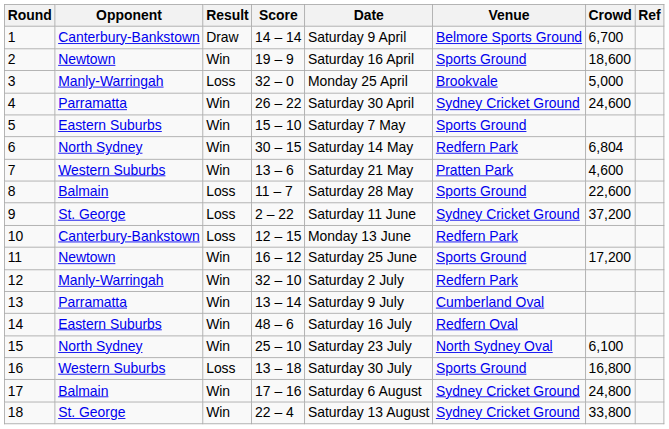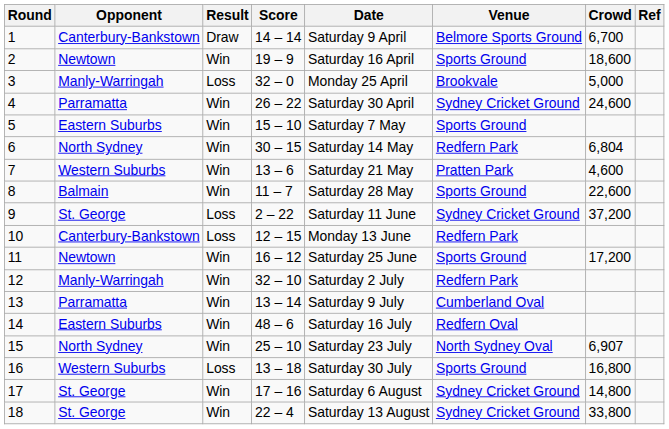 <table class="wikitable" style="text-align:left;">
 <tr>
 <th>Round</th>
 <th>Opponent</th>
 <th>Result</th>
 <th>Score</th>
 <th>Date</th>
 <th>Venue</th>
 <th>Crowd</th>
 <th>Ref</th>
 </tr>
 <tr>
 <td>1</td>
 <td> <a href='#'>Canterbury-Bankstown</a></td>
 <td>Draw</td>
 <td>14 – 14</td>
 <td>Saturday 9 April</td>
 <td><a href='#'>Belmore Sports Ground</a></td>
 <td>6,700</td>
 <td></td>
 </tr>
 <tr>
 <td>2</td>
 <td> <a href='#'>Newtown</a></td>
 <td>Win</td>
 <td>19 – 9</td>
 <td>Saturday 16 April</td>
 <td><a href='#'>Sports Ground</a></td>
 <td>18,600</td>
 <td></td>
 </tr>
 <tr>
 <td>3</td>
 <td> <a href='#'>Manly-Warringah</a></td>
 <td>Loss</td>
 <td>32 – 0</td>
 <td>Monday 25 April</td>
 <td><a href='#'>Brookvale</a></td>
 <td>5,000</td>
 <td></td>
 </tr>
 <tr>
 <td>4</td>
 <td> <a href='#'>Parramatta</a></td>
 <td>Win</td>
 <td>26 – 22</td>
 <td>Saturday 30 April</td>
 <td><a href='#'>Sydney Cricket Ground</a></td>
 <td>24,600</td>
 <td></td>
 </tr>
 <tr>
 <td>5</td>
 <td> <a href='#'>Eastern Suburbs</a></td>
 <td>Win</td>
 <td>15 – 10</td>
 <td>Saturday 7 May</td>
 <td><a href='#'>Sports Ground</a></td>
 <td></td>
 <td></td>
 </tr>
 <tr>
 <td>6</td>
 <td> <a href='#'>North Sydney</a></td>
 <td>Win</td>
 <td>30 – 15</td>
 <td>Saturday 14 May</td>
 <td><a href='#'>Redfern Park</a></td>
 <td>6,804</td>
 <td></td>
 </tr>
 <tr>
 <td>7</td>
 <td> <a href='#'>Western Suburbs</a></td>
 <td>Win</td>
 <td>13 – 6</td>
 <td>Saturday 21 May</td>
 <td><a href='#'>Pratten Park</a></td>
 <td>4,600</td>
 <td></td>
 </tr>
 <tr>
 <td>8</td>
 <td> <a href='#'>Balmain</a></td>
-<td>Loss</td>
+<td>Win</td>
 <td>11 – 7</td>
 <td>Saturday 28 May</td>
 <td><a href='#'>Sports Ground</a></td>
 <td>22,600</td>
 <td></td>
 </tr>
 <tr>
 <td>9</td>
 <td> <a href='#'>St. George</a></td>
 <td>Loss</td>
 <td>2 – 22</td>
 <td>Saturday 11 June</td>
 <td><a href='#'>Sydney Cricket Ground</a></td>
 <td>37,200</td>
 <td></td>
 </tr>
 <tr>
 <td>10</td>
 <td> <a href='#'>Canterbury-Bankstown</a></td>
 <td>Loss</td>
 <td>12 – 15</td>
 <td>Monday 13 June</td>
 <td><a href='#'>Redfern Park</a></td>
 <td></td>
 <td></td>
 </tr>
 <tr>
 <td>11</td>
 <td> <a href='#'>Newtown</a></td>
 <td>Win</td>
 <td>16 – 12</td>
 <td>Saturday 25 June</td>
 <td><a href='#'>Sports Ground</a></td>
 <td>17,200</td>
 <td></td>
 </tr>
 <tr>
 <td>12</td>
 <td> <a href='#'>Manly-Warringah</a></td>
 <td>Win</td>
 <td>32 – 10</td>
 <td>Saturday 2 July</td>
 <td><a href='#'>Redfern Park</a></td>
 <td></td>
 <td></td>
 </tr>
 <tr>
 <td>13</td>
 <td> <a href='#'>Parramatta</a></td>
 <td>Win</td>
 <td>13 – 14</td>
 <td>Saturday 9 July</td>
 <td><a href='#'>Cumberland Oval</a></td>
 <td></td>
 <td></td>
 </tr>
 <tr>
 <td>14</td>
 <td> <a href='#'>Eastern Suburbs</a></td>
 <td>Win</td>
 <td>48 – 6</td>
 <td>Saturday 16 July</td>
 <td><a href='#'>Redfern Oval</a></td>
 <td></td>
 <td></td>
 </tr>
 <tr>
 <td>15</td>
 <td> <a href='#'>North Sydney</a></td>
 <td>Win</td>
 <td>25 – 10</td>
 <td>Saturday 23 July</td>
 <td><a href='#'>North Sydney Oval</a></td>
-<td>6,100</td>
+<td>6,907</td>
 <td></td>
 </tr>
 <tr>
 <td>16</td>
 <td> <a href='#'>Western Suburbs</a></td>
 <td>Loss</td>
 <td>13 – 18</td>
 <td>Saturday 30 July</td>
 <td><a href='#'>Sports Ground</a></td>
 <td>16,800</td>
 <td></td>
 </tr>
 <tr>
 <td>17</td>
-<td> <a href='#'>Balmain</a></td>
+<td> <a href='#'>St. George</a></td>
 <td>Win</td>
 <td>17 – 16</td>
 <td>Saturday 6 August</td>
 <td><a href='#'>Sydney Cricket Ground</a></td>
-<td>24,800</td>
+<td>14,800</td>
 <td></td>
 </tr>
 <tr>
 <td>18</td>
 <td> <a href='#'>St. George</a></td>
 <td>Win</td>
 <td>22 – 4</td>
 <td>Saturday 13 August</td>
 <td><a href='#'>Sydney Cricket Ground</a></td>
 <td>33,800</td>
 <td></td>
 </tr>
 </table>
